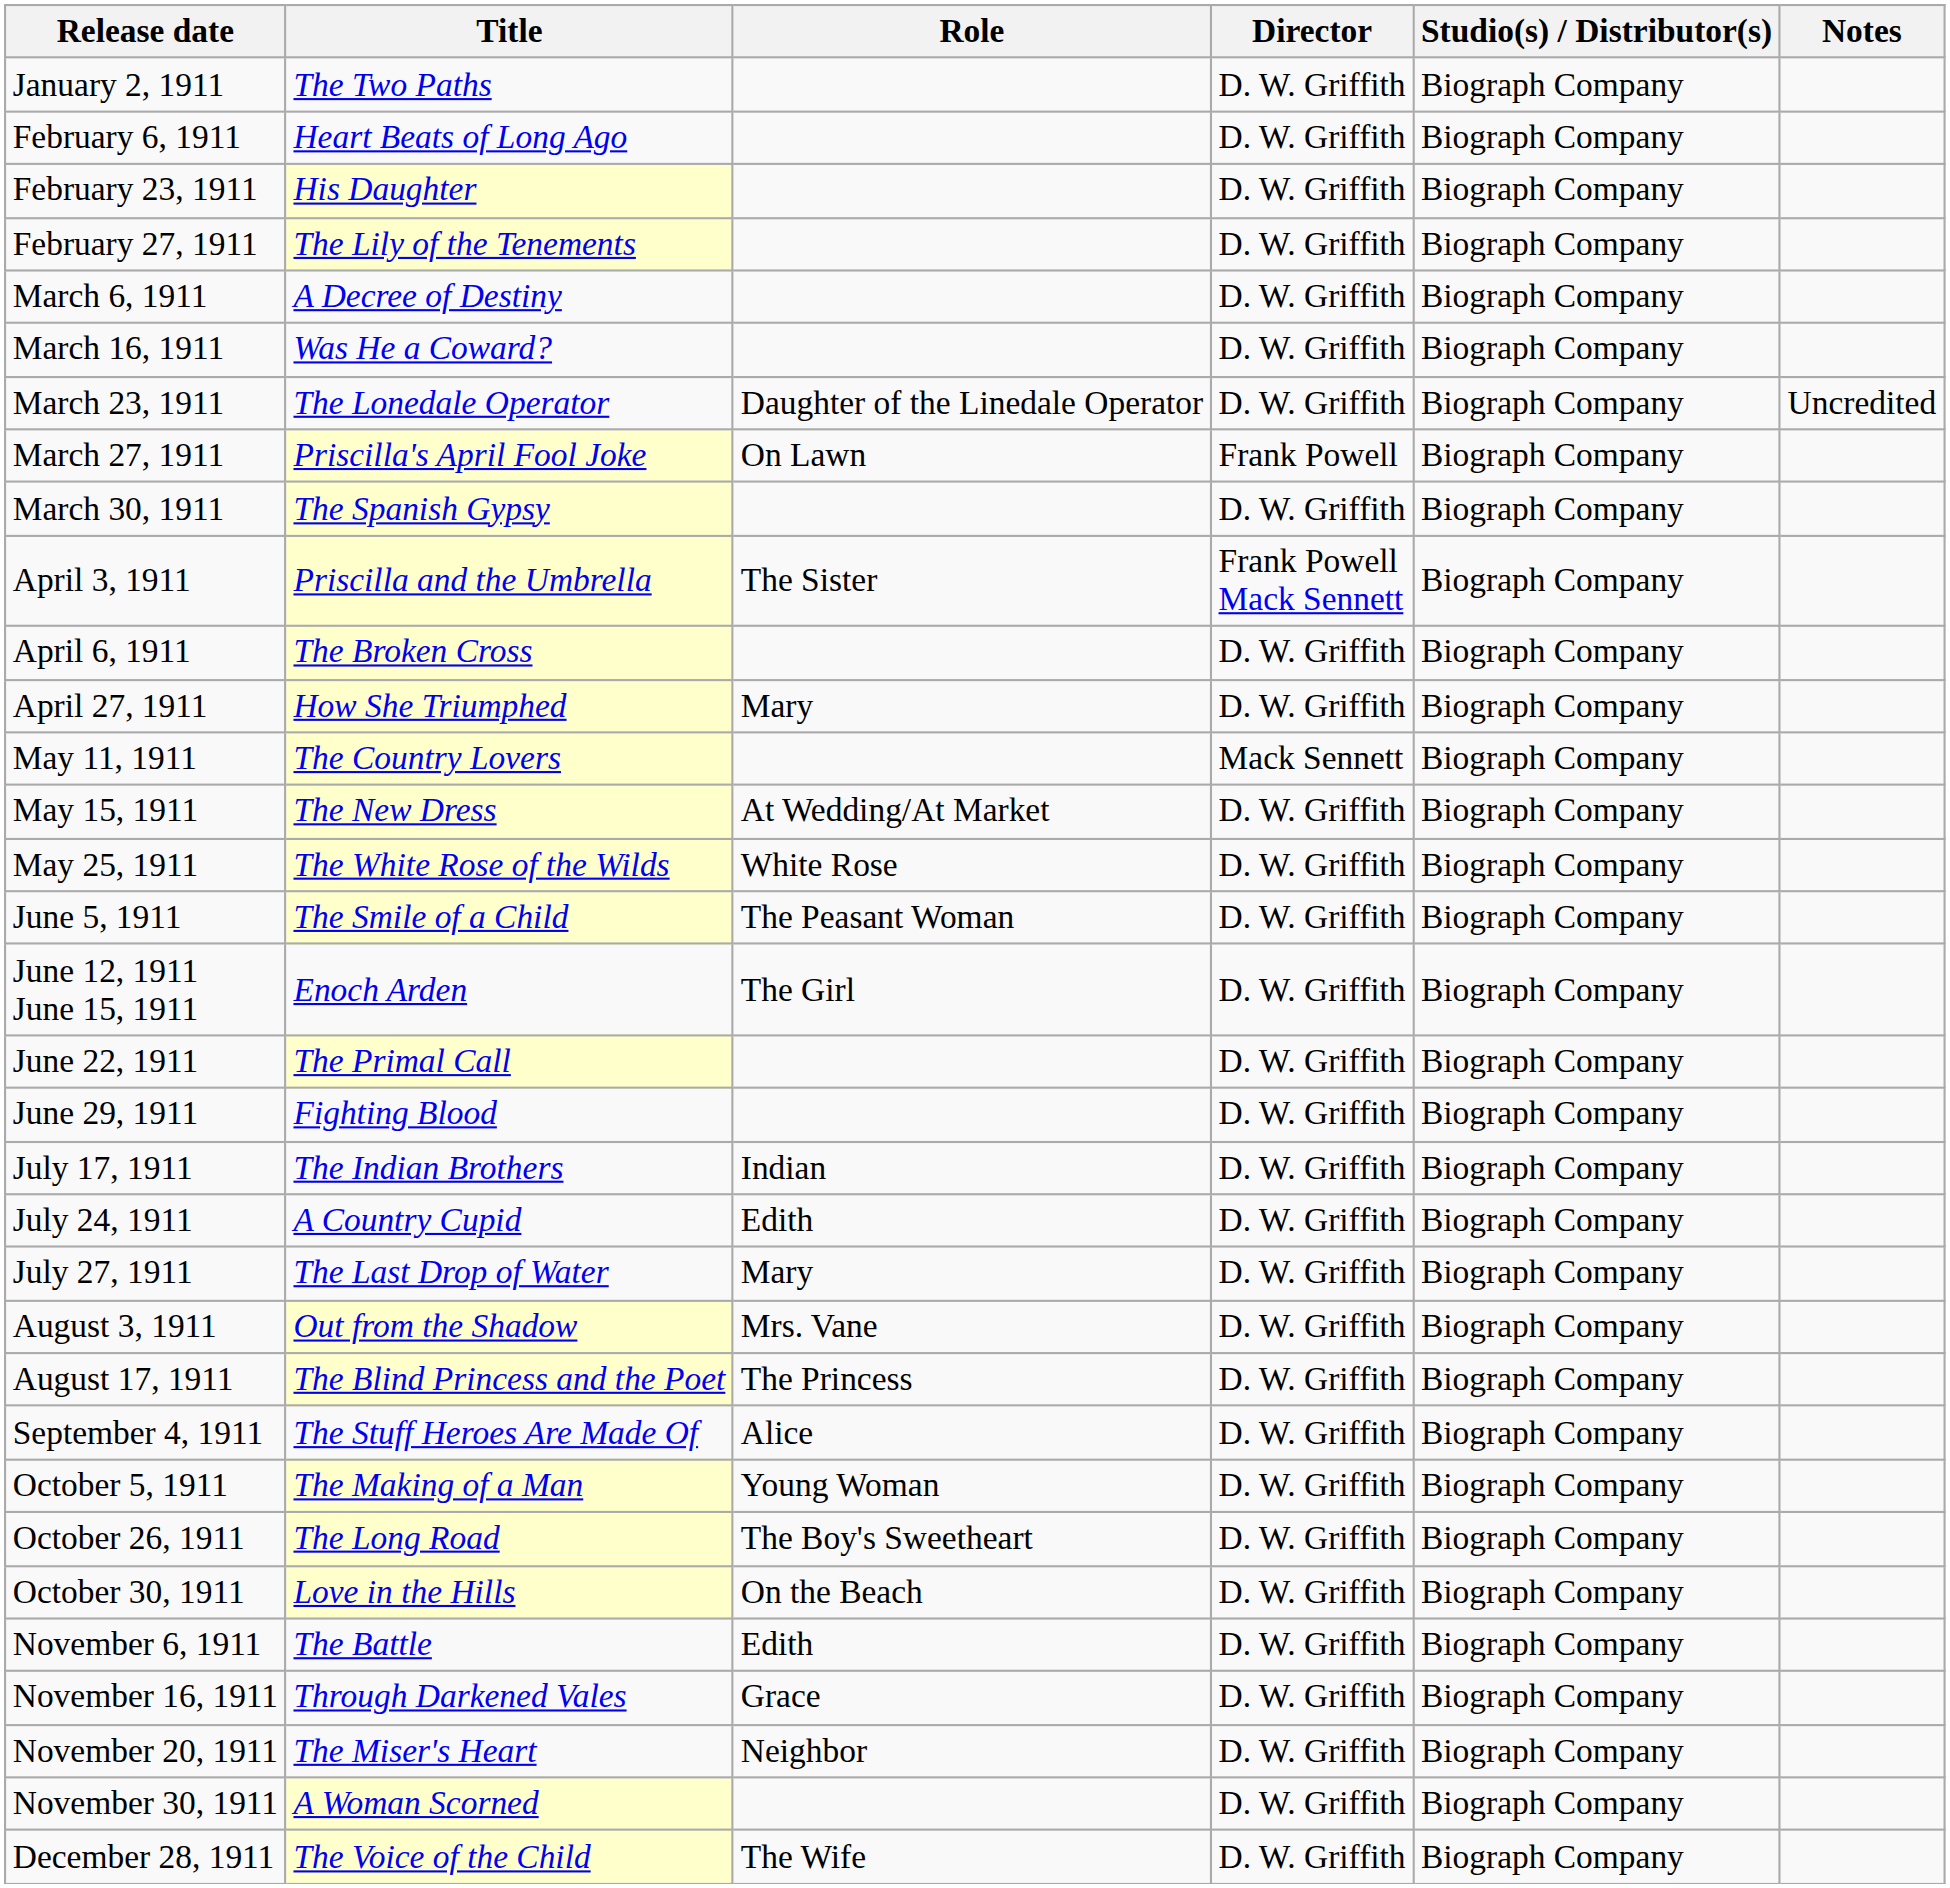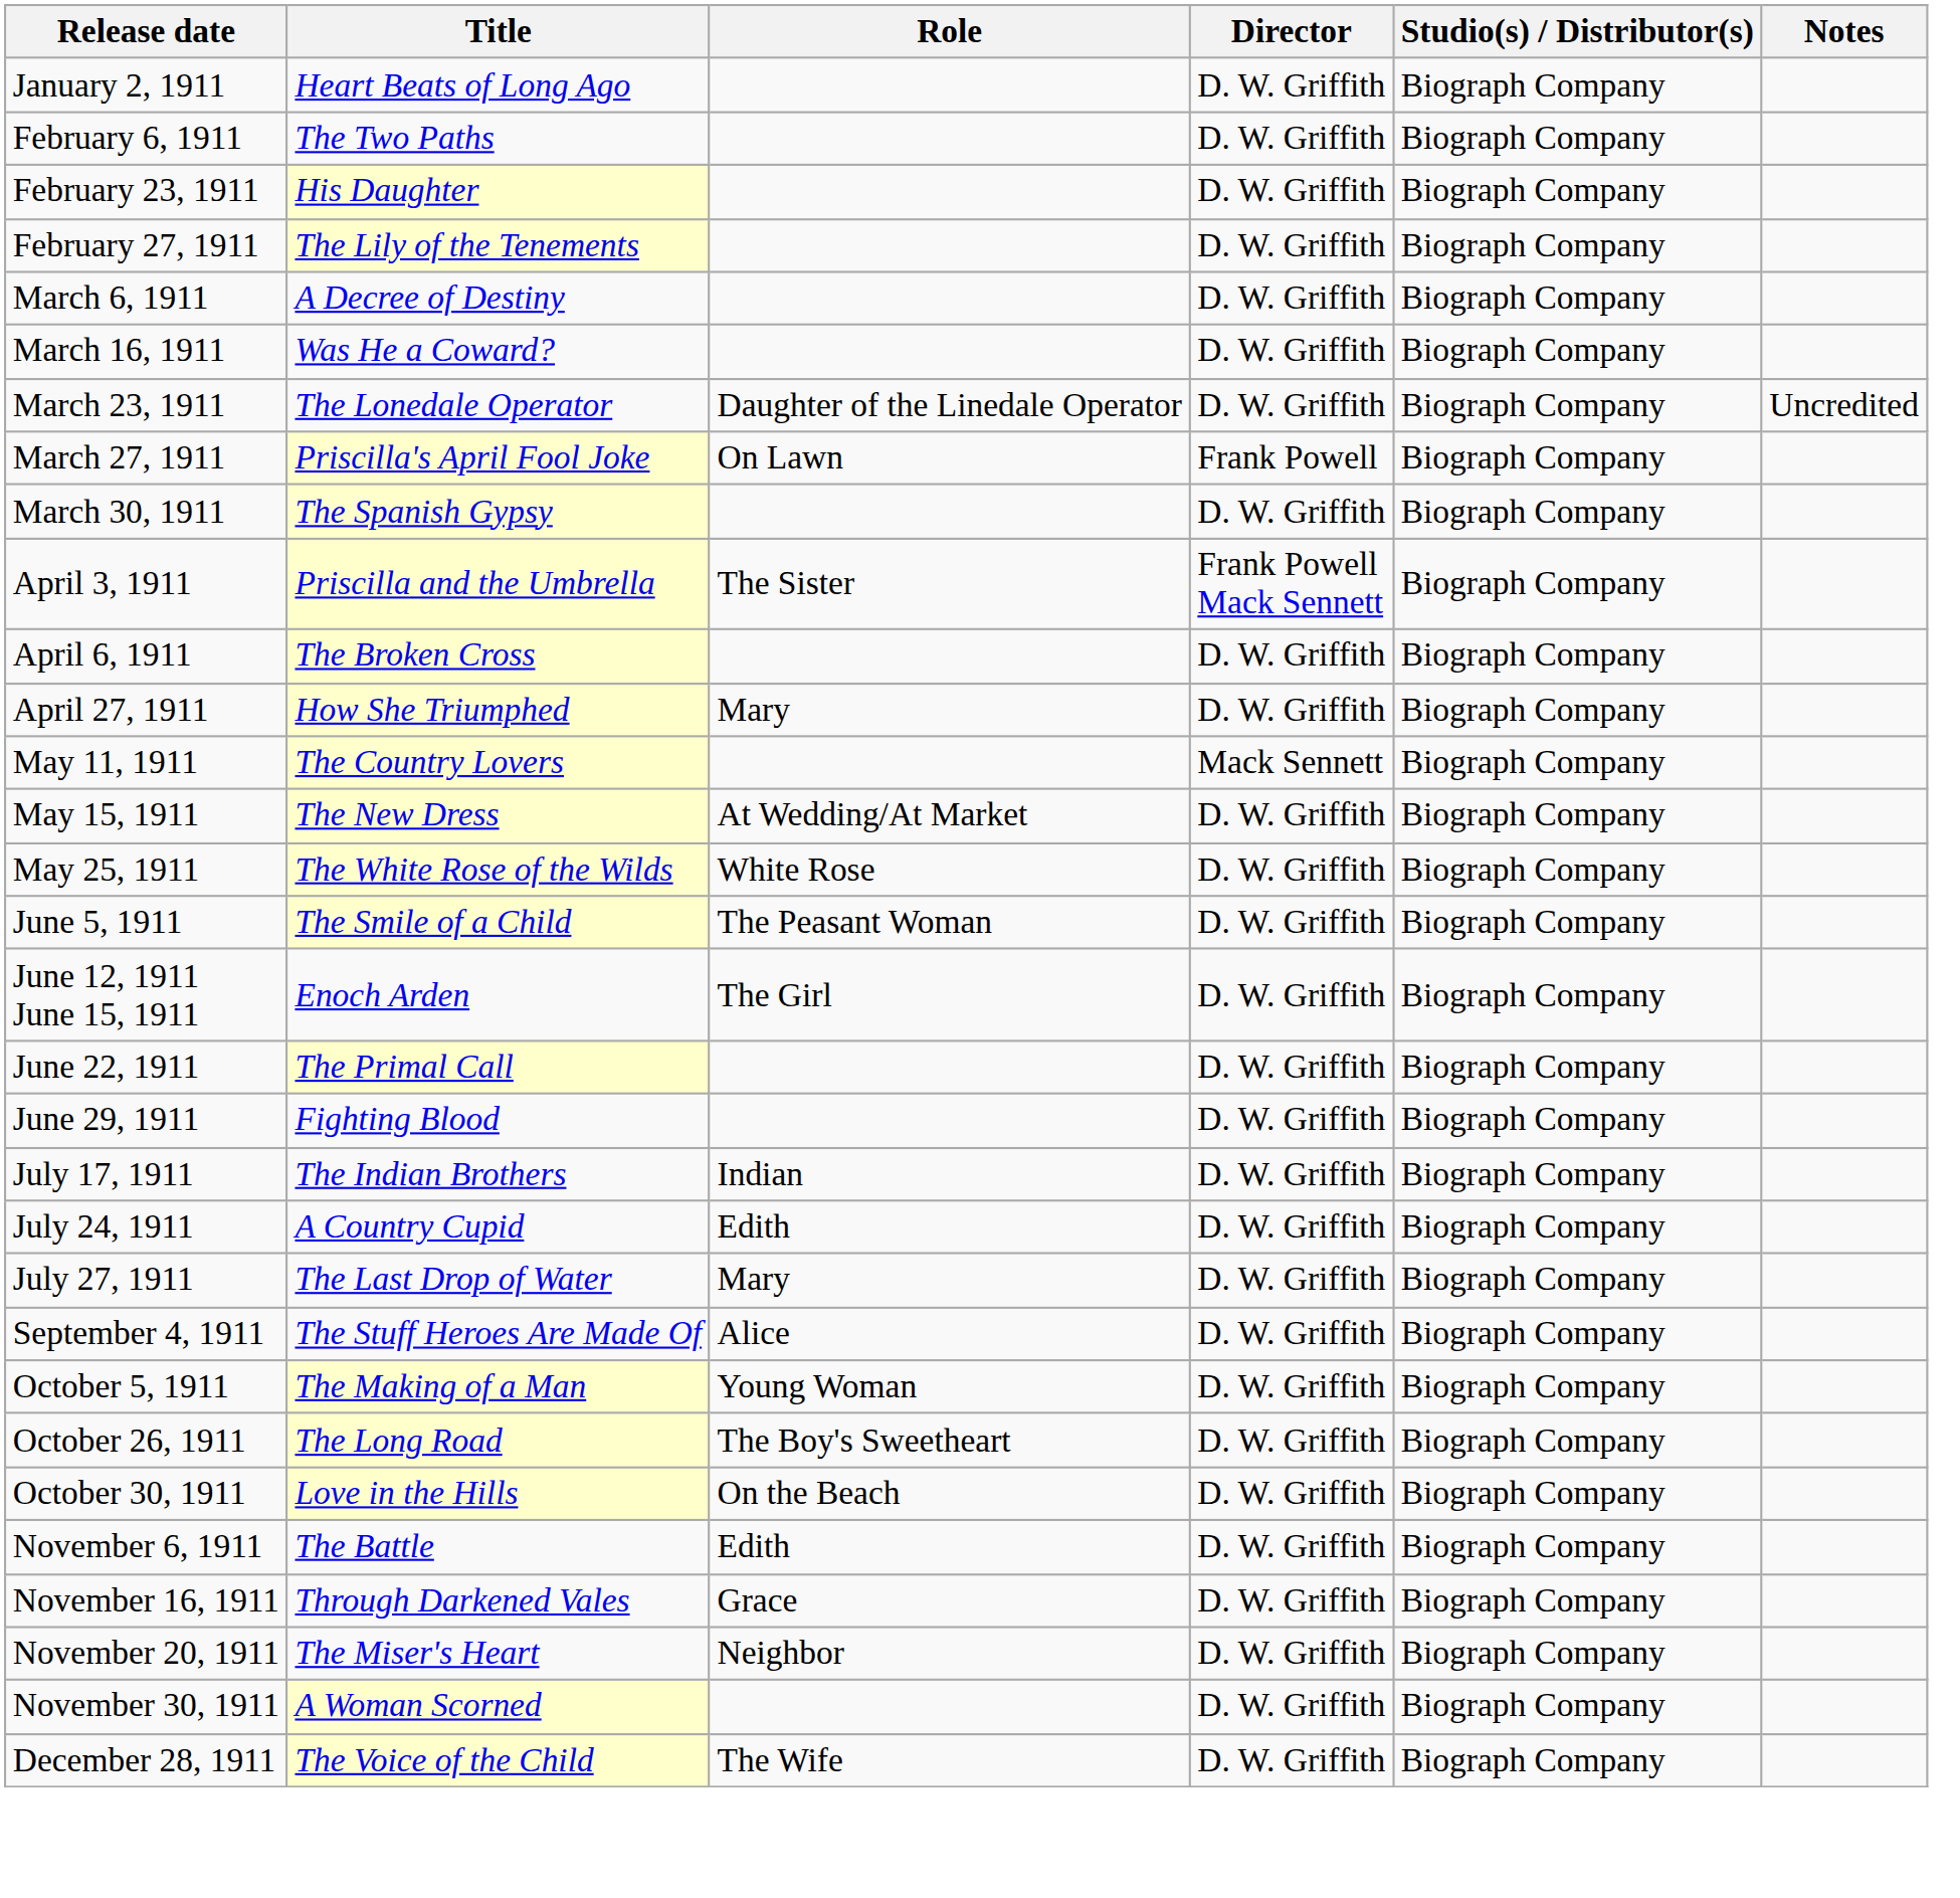 <table class="wikitable plainrowheaders sortable">
 <tr>
 <th scope="col">Release date</th>
 <th scope="col">Title</th>
 <th scope="col">Role</th>
 <th scope="col">Director</th>
 <th scope="col">Studio(s) / Distributor(s)</th>
 <th scope="col" class="unsortable">Notes</th>
 </tr>
 <tr>
 <td>January 2, 1911</td>
-<td><em><a href='#'>The Two Paths</a></em></td>
+<td><em><a href='#'>Heart Beats of Long Ago</a></em></td>
 <td></td>
 <td>D. W. Griffith</td>
 <td>Biograph Company</td>
 <td></td>
 </tr>
 <tr>
 <td>February 6, 1911</td>
-<td><em><a href='#'>Heart Beats of Long Ago</a></em></td>
+<td><em><a href='#'>The Two Paths</a></em></td>
 <td></td>
 <td>D. W. Griffith</td>
 <td>Biograph Company</td>
 <td></td>
 </tr>
 <tr>
 <td>February 23, 1911</td>
 <td style="background:#ffc;"><em><a href='#'>His Daughter</a></em> </td>
 <td></td>
 <td>D. W. Griffith</td>
 <td>Biograph Company</td>
 <td></td>
 </tr>
 <tr>
 <td>February 27, 1911</td>
 <td style="background:#ffc;"><em><a href='#'>The Lily of the Tenements</a></em> </td>
 <td></td>
 <td>D. W. Griffith</td>
 <td>Biograph Company</td>
 <td></td>
 </tr>
 <tr>
 <td>March 6, 1911</td>
 <td><em><a href='#'>A Decree of Destiny</a></em></td>
 <td></td>
 <td>D. W. Griffith</td>
 <td>Biograph Company</td>
 <td></td>
 </tr>
 <tr>
 <td>March 16, 1911</td>
 <td><em><a href='#'>Was He a Coward?</a></em></td>
 <td></td>
 <td>D. W. Griffith</td>
 <td>Biograph Company</td>
 <td></td>
 </tr>
 <tr>
 <td>March 23, 1911</td>
 <td><em><a href='#'>The Lonedale Operator</a></em></td>
 <td>Daughter of the Linedale Operator</td>
 <td>D. W. Griffith</td>
 <td>Biograph Company</td>
 <td>Uncredited</td>
 </tr>
 <tr>
 <td>March 27, 1911</td>
 <td style="background:#ffc;"><em><a href='#'>Priscilla's April Fool Joke</a></em> </td>
 <td>On Lawn</td>
 <td>Frank Powell</td>
 <td>Biograph Company</td>
 <td></td>
 </tr>
 <tr>
 <td>March 30, 1911</td>
 <td style="background:#ffc;"><em><a href='#'>The Spanish Gypsy</a></em> </td>
 <td></td>
 <td>D. W. Griffith</td>
 <td>Biograph Company</td>
 <td></td>
 </tr>
 <tr>
 <td>April 3, 1911</td>
 <td style="background:#ffc;"><em><a href='#'>Priscilla and the Umbrella</a></em> </td>
 <td>The Sister</td>
 <td>Frank Powell <br> <a href='#'>Mack Sennett</a></td>
 <td>Biograph Company</td>
 <td></td>
 </tr>
 <tr>
 <td>April 6, 1911</td>
 <td style="background:#ffc;"><em><a href='#'>The Broken Cross</a></em> </td>
 <td></td>
 <td>D. W. Griffith</td>
 <td>Biograph Company</td>
 <td></td>
 </tr>
 <tr>
 <td>April 27, 1911</td>
 <td style="background:#ffc;"><em><a href='#'>How She Triumphed</a></em> </td>
 <td>Mary</td>
 <td>D. W. Griffith</td>
 <td>Biograph Company</td>
 <td></td>
 </tr>
 <tr>
 <td>May 11, 1911</td>
 <td style="background:#ffc;"><em><a href='#'>The Country Lovers</a></em> </td>
 <td></td>
 <td>Mack Sennett</td>
 <td>Biograph Company</td>
 <td></td>
 </tr>
 <tr>
 <td>May 15, 1911</td>
 <td style="background:#ffc;"><em><a href='#'>The New Dress</a></em> </td>
 <td>At Wedding/At Market</td>
 <td>D. W. Griffith</td>
 <td>Biograph Company</td>
 <td></td>
 </tr>
 <tr>
 <td>May 25, 1911</td>
 <td style="background:#ffc;"><em><a href='#'>The White Rose of the Wilds</a></em> </td>
 <td>White Rose</td>
 <td>D. W. Griffith</td>
 <td>Biograph Company</td>
 <td></td>
 </tr>
 <tr>
 <td>June 5, 1911</td>
 <td style="background:#ffc;"><em><a href='#'>The Smile of a Child</a></em> </td>
 <td>The Peasant Woman</td>
 <td>D. W. Griffith</td>
 <td>Biograph Company</td>
 <td></td>
 </tr>
 <tr>
 <td>June 12, 1911<br> June 15, 1911</td>
 <td><em><a href='#'> Enoch Arden</a></em></td>
 <td>The Girl</td>
 <td>D. W. Griffith</td>
 <td>Biograph Company</td>
 <td></td>
 </tr>
 <tr>
 <td>June 22, 1911</td>
 <td style="background:#ffc;"><em><a href='#'>The Primal Call</a></em> </td>
 <td></td>
 <td>D. W. Griffith</td>
 <td>Biograph Company</td>
 <td></td>
 </tr>
 <tr>
 <td>June 29, 1911</td>
 <td><em><a href='#'> Fighting Blood</a></em></td>
 <td></td>
 <td>D. W. Griffith</td>
 <td>Biograph Company</td>
 <td></td>
 </tr>
 <tr>
 <td>July 17, 1911</td>
 <td><em><a href='#'>The Indian Brothers</a></em></td>
 <td>Indian</td>
 <td>D. W. Griffith</td>
 <td>Biograph Company</td>
 <td></td>
 </tr>
 <tr>
 <td>July 24, 1911</td>
 <td><em><a href='#'>A Country Cupid</a></em></td>
 <td>Edith</td>
 <td>D. W. Griffith</td>
 <td>Biograph Company</td>
 <td></td>
 </tr>
 <tr>
 <td>July 27, 1911</td>
 <td><em><a href='#'>The Last Drop of Water</a></em></td>
 <td>Mary</td>
 <td>D. W. Griffith</td>
 <td>Biograph Company</td>
 <td></td>
 </tr>
 <tr>
-<td>August 3, 1911</td>
-<td style="background:#ffc;"><em><a href='#'>Out from the Shadow</a></em> </td>
-<td>Mrs. Vane</td>
-<td>D. W. Griffith</td>
-<td>Biograph Company</td>
-<td></td>
-</tr>
-<tr>
-<td>August 17, 1911</td>
-<td style="background:#ffc;"><em><a href='#'>The Blind Princess and the Poet</a></em> </td>
-<td>The Princess</td>
-<td>D. W. Griffith</td>
-<td>Biograph Company</td>
-<td></td>
-</tr>
-<tr>
 <td>September 4, 1911</td>
 <td><em><a href='#'>The Stuff Heroes Are Made Of</a></em></td>
 <td>Alice</td>
 <td>D. W. Griffith</td>
 <td>Biograph Company</td>
 <td></td>
 </tr>
 <tr>
 <td>October 5, 1911</td>
 <td style="background:#ffc;"><em><a href='#'>The Making of a Man</a></em> </td>
 <td>Young Woman</td>
 <td>D. W. Griffith</td>
 <td>Biograph Company</td>
 <td></td>
 </tr>
 <tr>
 <td>October 26, 1911</td>
 <td style="background:#ffc;"><em><a href='#'>The Long Road</a></em> </td>
 <td>The Boy's Sweetheart</td>
 <td>D. W. Griffith</td>
 <td>Biograph Company</td>
 <td></td>
 </tr>
 <tr>
 <td>October 30, 1911</td>
 <td style="background:#ffc;"><em><a href='#'>Love in the Hills</a></em> </td>
 <td>On the Beach</td>
 <td>D. W. Griffith</td>
 <td>Biograph Company</td>
 <td></td>
 </tr>
 <tr>
 <td>November 6, 1911</td>
 <td><em><a href='#'>The Battle</a></em></td>
 <td>Edith</td>
 <td>D. W. Griffith</td>
 <td>Biograph Company</td>
 <td></td>
 </tr>
 <tr>
 <td>November 16, 1911</td>
 <td><em><a href='#'>Through Darkened Vales</a></em></td>
 <td>Grace</td>
 <td>D. W. Griffith</td>
 <td>Biograph Company</td>
 <td></td>
 </tr>
 <tr>
 <td>November 20, 1911</td>
 <td><em><a href='#'>The Miser's Heart</a></em></td>
 <td>Neighbor</td>
 <td>D. W. Griffith</td>
 <td>Biograph Company</td>
 <td></td>
 </tr>
 <tr>
 <td>November 30, 1911</td>
 <td style="background:#ffc;"><em><a href='#'> A Woman Scorned</a></em> </td>
 <td></td>
 <td>D. W. Griffith</td>
 <td>Biograph Company</td>
 <td></td>
 </tr>
 <tr>
 <td>December 28, 1911</td>
 <td style="background:#ffc;"><em><a href='#'>The Voice of the Child</a></em> </td>
 <td>The Wife</td>
 <td>D. W. Griffith</td>
 <td>Biograph Company</td>
 <td></td>
 </tr>
 </table>
